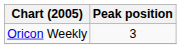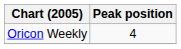 <table class="wikitable">
 <tr>
 <th>Chart (2005)</th>
 <th>Peak position</th>
 </tr>
 <tr>
 <td><a href='#'>Oricon</a> Weekly</td>
-<td align="center">3</td>
+<td align="center">4</td>
 </tr>
 <tr>
 </tr>
 </table>
